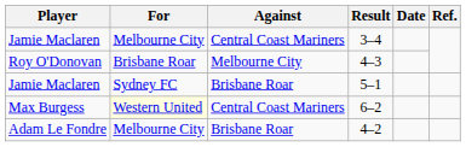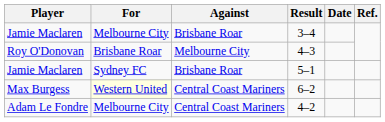 <table class="wikitable">
 <tr>
 <th>Player</th>
 <th>For</th>
 <th>Against</th>
 <th style="text-align:center">Result</th>
 <th>Date</th>
 <th>Ref.</th>
 </tr>
 <tr>
 <td> <a href='#'>Jamie Maclaren</a></td>
 <td><a href='#'>Melbourne City</a></td>
-<td><a href='#'>Central Coast Mariners</a></td>
+<td><a href='#'>Brisbane Roar</a></td>
 <td style="text-align:center;">3–4</td>
 <td></td>
 <td rowspan=2></td>
 </tr>
 <tr>
 <td> <a href='#'>Roy O'Donovan</a></td>
 <td><a href='#'>Brisbane Roar</a></td>
 <td><a href='#'>Melbourne City</a></td>
 <td style="text-align:center;">4–3</td>
 <td></td>
 </tr>
 <tr>
 <td> <a href='#'>Jamie Maclaren</a></td>
 <td><a href='#'>Sydney FC</a></td>
 <td><a href='#'>Brisbane Roar</a></td>
 <td style="text-align:center;">5–1</td>
 <td></td>
 <td></td>
 </tr>
 <tr>
 <td> <a href='#'>Max Burgess</a></td>
 <td style="background: lightyellow;"><a href='#'>Western United</a></td>
 <td><a href='#'>Central Coast Mariners</a></td>
 <td style="text-align:center;">6–2</td>
 <td></td>
 <td></td>
 </tr>
 <tr>
 <td> <a href='#'>Adam Le Fondre</a></td>
 <td><a href='#'>Melbourne City</a></td>
-<td><a href='#'>Brisbane Roar</a></td>
+<td><a href='#'>Central Coast Mariners</a></td>
 <td style="text-align:center;">4–2</td>
 <td></td>
 <td></td>
 </tr>
 </table>
